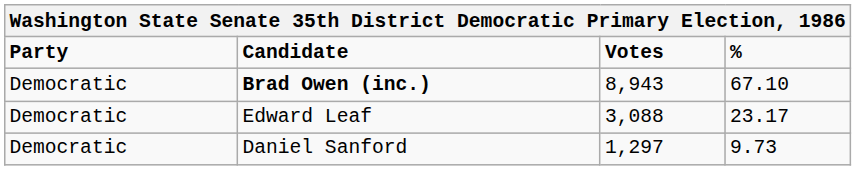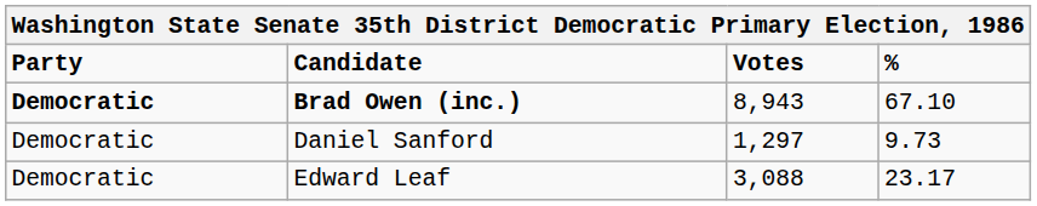 <table class="wikitable">
 <tr>
 <th colspan="4">Washington State Senate 35th District Democratic Primary Election, 1986</th>
 </tr>
 <tr>
 <td><strong>Party</strong></td>
 <td><strong>Candidate</strong></td>
 <td><strong>Votes</strong></td>
 <td><strong>%</strong></td>
 </tr>
 <tr>
-<td>Democratic</td>
+<td><strong>Democratic</strong></td>
 <td><strong>Brad Owen (inc.)</strong></td>
 <td>8,943</td>
 <td>67.10</td>
+</tr>
+<tr>
+<td>Democratic</td>
+<td>Daniel Sanford</td>
+<td>1,297</td>
+<td>9.73</td>
 </tr>
 <tr>
 <td>Democratic</td>
 <td>Edward Leaf</td>
 <td>3,088</td>
 <td>23.17</td>
 </tr>
-<tr>
-<td>Democratic</td>
-<td>Daniel Sanford</td>
-<td>1,297</td>
-<td>9.73</td>
-</tr>
 </table>
